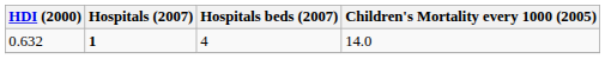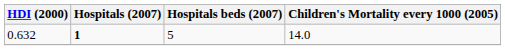 <table class="wikitable" border="1">
 <tr>
 <th><a href='#'>HDI</a> (2000)</th>
 <th>Hospitals (2007)</th>
 <th>Hospitals beds (2007)</th>
 <th>Children's Mortality every 1000 (2005)</th>
 </tr>
 <tr>
 <td>0.632</td>
 <td><strong>1</strong></td>
-<td>4</td>
+<td>5</td>
 <td>14.0</td>
 </tr>
 <tr>
 </tr>
 </table>
